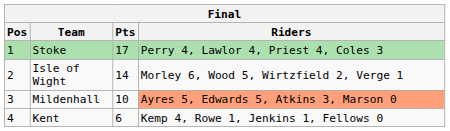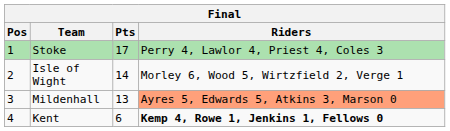 <table class="wikitable">
 <tr>
 <th colspan="4">Final</th>
 </tr>
 <tr>
 <th width=20>Pos</th>
 <th width=90>Team</th>
 <th width=20>Pts</th>
 <th width=350>Riders</th>
 </tr>
 <tr style="background:#ACE1AF;">
 <td>1</td>
 <td align=left>Stoke</td>
 <td>17</td>
 <td>Perry 4, Lawlor 4, Priest 4, Coles 3</td>
 </tr>
 <tr>
 <td>2</td>
 <td align=left>Isle of Wight</td>
 <td>14</td>
 <td>Morley 6, Wood 5, Wirtzfield 2, Verge 1</td>
 </tr>
 <tr>
 <td>3</td>
 <td align=left>Mildenhall</td>
-<td>10</td>
+<td>13</td>
 <td style="background: lightsalmon;">Ayres 5, Edwards 5, Atkins 3, Marson 0</td>
 </tr>
 <tr>
 <td>4</td>
 <td align=left>Kent</td>
 <td>6</td>
-<td>Kemp 4, Rowe 1, Jenkins 1, Fellows 0</td>
+<td><strong>Kemp 4, Rowe 1, Jenkins 1, Fellows 0</strong></td>
 </tr>
 </table>
